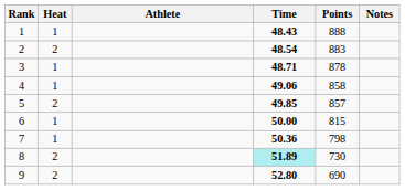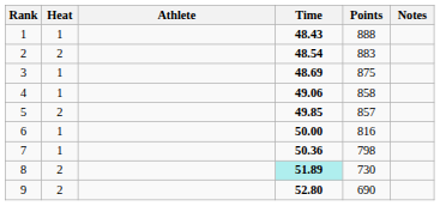 <table class="wikitable" style="text-align:center">
 <tr>
 <th width=40>Rank</th>
 <th width=40>Heat</th>
 <th width=250>Athlete</th>
 <th width=80>Time</th>
 <th width=55>Points</th>
 <th width=50>Notes</th>
 </tr>
 <tr>
 <td>1</td>
 <td>1</td>
 <td align=left></td>
 <td><strong>48.43</strong></td>
 <td>888</td>
 <td></td>
 </tr>
 <tr>
 <td>2</td>
 <td>2</td>
 <td align=left></td>
 <td><strong>48.54</strong></td>
 <td>883</td>
 <td></td>
 </tr>
 <tr>
 <td>3</td>
 <td>1</td>
 <td align=left></td>
-<td><strong>48.71</strong></td>
-<td>878</td>
+<td><strong>48.69</strong></td>
+<td>875</td>
 <td></td>
 </tr>
 <tr>
 <td>4</td>
 <td>1</td>
 <td align=left></td>
 <td><strong>49.06</strong></td>
 <td>858</td>
 <td></td>
 </tr>
 <tr>
 <td>5</td>
 <td>2</td>
 <td align=left></td>
 <td><strong>49.85</strong></td>
 <td>857</td>
 <td></td>
 </tr>
 <tr>
 <td>6</td>
 <td>1</td>
 <td align=left></td>
 <td><strong>50.00</strong></td>
-<td>815</td>
+<td>816</td>
 <td></td>
 </tr>
 <tr>
 <td>7</td>
 <td>1</td>
 <td align=left></td>
 <td><strong>50.36</strong></td>
 <td>798</td>
 <td></td>
 </tr>
 <tr>
 <td>8</td>
 <td>2</td>
 <td align=left></td>
 <td style="background: paleturquoise;"><strong>51.89</strong></td>
 <td>730</td>
 <td></td>
 </tr>
 <tr>
 <td>9</td>
 <td>2</td>
 <td align=left></td>
 <td><strong>52.80</strong></td>
 <td>690</td>
 <td></td>
 </tr>
 </table>
